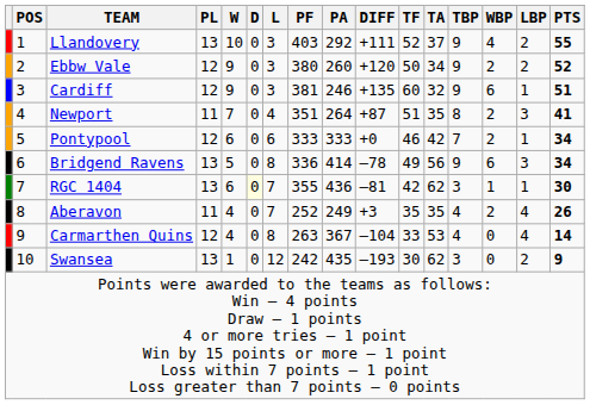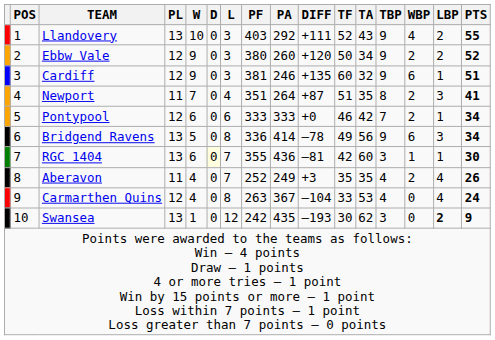 <table class="wikitable" style="vertical-align:bottom;">
 <tr>
 <th></th>
 <th>POS</th>
 <th>TEAM</th>
 <th>PL</th>
 <th>W</th>
 <th>D</th>
 <th>L</th>
 <th>PF</th>
 <th>PA</th>
 <th>DIFF</th>
 <th>TF</th>
 <th>TA</th>
 <th>TBP</th>
 <th>WBP</th>
 <th>LBP</th>
 <th>PTS</th>
 </tr>
 <tr>
 <td style="background: red"></td>
 <td>1</td>
 <td><a href='#'>Llandovery</a></td>
 <td>13</td>
 <td>10</td>
 <td>0</td>
 <td>3</td>
 <td>403</td>
 <td>292</td>
 <td>+111</td>
 <td>52</td>
-<td>37</td>
+<td>43</td>
 <td>9</td>
 <td>4</td>
 <td>2</td>
 <td><strong>55</strong></td>
 </tr>
 <tr>
 <td style="background: orange"></td>
 <td>2</td>
 <td><a href='#'>Ebbw Vale</a></td>
 <td>12</td>
 <td>9</td>
 <td>0</td>
 <td>3</td>
 <td>380</td>
 <td>260</td>
 <td>+120</td>
 <td>50</td>
 <td>34</td>
 <td>9</td>
 <td>2</td>
 <td>2</td>
 <td><strong>52</strong></td>
 </tr>
 <tr>
 <td style="background: Blue"></td>
 <td>3</td>
 <td><a href='#'>Cardiff</a></td>
 <td>12</td>
 <td>9</td>
 <td>0</td>
 <td>3</td>
 <td>381</td>
 <td>246</td>
 <td>+135</td>
 <td>60</td>
 <td>32</td>
 <td>9</td>
 <td>6</td>
 <td>1</td>
 <td><strong>51</strong></td>
 </tr>
 <tr>
 <td style="background: orange"></td>
 <td>4</td>
 <td><a href='#'>Newport</a></td>
 <td>11</td>
 <td>7</td>
 <td>0</td>
 <td>4</td>
 <td>351</td>
 <td>264</td>
 <td>+87</td>
 <td>51</td>
 <td>35</td>
 <td>8</td>
 <td>2</td>
 <td>3</td>
 <td><strong>41</strong></td>
 </tr>
 <tr>
 <td style="background: orange"></td>
 <td>5</td>
 <td><a href='#'>Pontypool</a></td>
 <td>12</td>
 <td>6</td>
 <td>0</td>
 <td>6</td>
 <td>333</td>
 <td>333</td>
 <td>+0</td>
 <td>46</td>
 <td>42</td>
 <td>7</td>
 <td>2</td>
 <td>1</td>
 <td><strong>34</strong></td>
 </tr>
 <tr>
 <td style="background: black"></td>
 <td>6</td>
 <td><a href='#'>Bridgend Ravens</a></td>
 <td>13</td>
 <td>5</td>
 <td>0</td>
 <td>8</td>
 <td>336</td>
 <td>414</td>
 <td>–78</td>
 <td>49</td>
 <td>56</td>
 <td>9</td>
 <td>6</td>
 <td>3</td>
 <td><strong>34</strong></td>
 </tr>
 <tr>
 <td style="background: green"></td>
 <td>7</td>
 <td><a href='#'>RGC 1404</a></td>
 <td>13</td>
 <td>6</td>
 <td style="background: lightyellow;">0</td>
 <td>7</td>
 <td>355</td>
 <td>436</td>
 <td>–81</td>
 <td>42</td>
-<td>62</td>
+<td>60</td>
 <td>3</td>
 <td>1</td>
 <td>1</td>
 <td><strong>30</strong></td>
 </tr>
 <tr>
 <td style="background: black"></td>
 <td>8</td>
 <td><a href='#'>Aberavon</a></td>
 <td>11</td>
 <td>4</td>
 <td>0</td>
 <td>7</td>
 <td>252</td>
 <td>249</td>
 <td>+3</td>
 <td>35</td>
 <td>35</td>
 <td>4</td>
 <td>2</td>
 <td>4</td>
 <td><strong>26</strong></td>
 </tr>
 <tr>
 <td style="background: red"></td>
 <td>9</td>
 <td><a href='#'>Carmarthen Quins</a></td>
 <td>12</td>
 <td>4</td>
 <td>0</td>
 <td>8</td>
 <td>263</td>
 <td>367</td>
 <td>–104</td>
 <td>33</td>
 <td>53</td>
 <td>4</td>
 <td>0</td>
 <td>4</td>
-<td><strong>14</strong></td>
+<td><strong>24</strong></td>
 </tr>
 <tr>
 <td style="background: black"></td>
 <td>10</td>
 <td><a href='#'>Swansea</a></td>
 <td>13</td>
 <td>1</td>
 <td>0</td>
 <td>12</td>
 <td>242</td>
 <td>435</td>
 <td>–193</td>
 <td>30</td>
 <td>62</td>
 <td>3</td>
 <td>0</td>
-<td>2</td>
+<td><strong>2</strong></td>
 <td><strong>9</strong></td>
 </tr>
 <tr>
 <td colspan="100%" style="text-align:center;">Points were awarded to the teams as follows:<br>Win – 4 points<br>Draw – 1 points<br>4 or more tries – 1 point<br>Win by 15 points or more – 1 point<br>Loss within 7 points – 1 point<br>Loss greater than 7 points – 0 points</td>
 </tr>
 </table>
